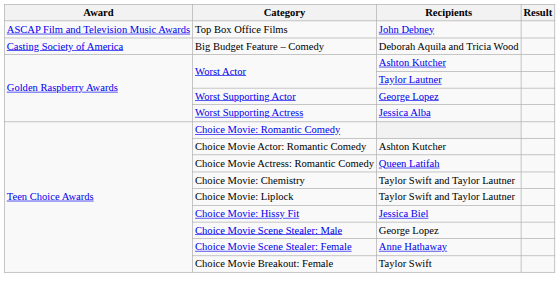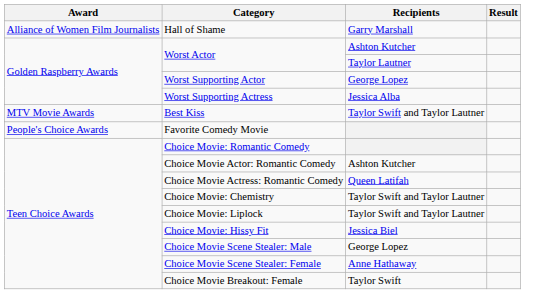 <table class="wikitable sortable">
 <tr>
 <th>Award</th>
 <th>Category</th>
 <th>Recipients</th>
 <th>Result</th>
 </tr>
 <tr>
-<td><a href='#'>ASCAP Film and Television Music Awards</a></td>
-<td>Top Box Office Films</td>
-<td><a href='#'>John Debney</a></td>
-<td></td>
-</tr>
-<tr>
-<td><a href='#'>Casting Society of America</a></td>
-<td>Big Budget Feature – Comedy</td>
-<td>Deborah Aquila and Tricia Wood</td>
+<td><a href='#'>Alliance of Women Film Journalists</a></td>
+<td>Hall of Shame</td>
+<td><a href='#'>Garry Marshall</a></td>
 <td></td>
 </tr>
 <tr>
 <td rowspan="4"><a href='#'>Golden Raspberry Awards</a></td>
 <td rowspan="2"><a href='#'>Worst Actor</a></td>
 <td><a href='#'>Ashton Kutcher</a></td>
 <td></td>
 </tr>
 <tr>
 <td><a href='#'>Taylor Lautner</a></td>
 <td></td>
 </tr>
 <tr>
 <td><a href='#'>Worst Supporting Actor</a></td>
 <td><a href='#'>George Lopez</a></td>
 <td></td>
 </tr>
 <tr>
 <td><a href='#'>Worst Supporting Actress</a></td>
 <td><a href='#'>Jessica Alba</a></td>
+<td></td>
+</tr>
+<tr>
+<td><a href='#'>MTV Movie Awards</a></td>
+<td><a href='#'>Best Kiss</a></td>
+<td><a href='#'>Taylor Swift</a> and Taylor Lautner</td>
+<td></td>
+</tr>
+<tr>
+<td><a href='#'>People's Choice Awards</a></td>
+<td>Favorite Comedy Movie</td>
+<th></th>
 <td></td>
 </tr>
 <tr>
 <td rowspan="9"><a href='#'>Teen Choice Awards</a></td>
 <td><a href='#'>Choice Movie: Romantic Comedy</a></td>
 <th></th>
 <td></td>
 </tr>
 <tr>
 <td>Choice Movie Actor: Romantic Comedy</td>
 <td>Ashton Kutcher</td>
 <td></td>
 </tr>
 <tr>
 <td>Choice Movie Actress: Romantic Comedy</td>
 <td><a href='#'>Queen Latifah</a></td>
 <td></td>
 </tr>
 <tr>
 <td>Choice Movie: Chemistry</td>
 <td>Taylor Swift and Taylor Lautner</td>
 <td></td>
 </tr>
 <tr>
 <td>Choice Movie: Liplock</td>
 <td>Taylor Swift and Taylor Lautner</td>
 <td></td>
 </tr>
 <tr>
 <td><a href='#'>Choice Movie: Hissy Fit</a></td>
 <td><a href='#'>Jessica Biel</a></td>
 <td></td>
 </tr>
 <tr>
 <td><a href='#'>Choice Movie Scene Stealer: Male</a></td>
 <td>George Lopez</td>
 <td></td>
 </tr>
 <tr>
 <td><a href='#'>Choice Movie Scene Stealer: Female</a></td>
 <td><a href='#'>Anne Hathaway</a></td>
 <td></td>
 </tr>
 <tr>
 <td>Choice Movie Breakout: Female</td>
 <td>Taylor Swift</td>
 <td></td>
 </tr>
 </table>
